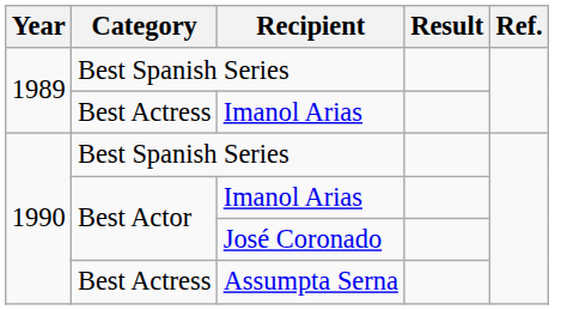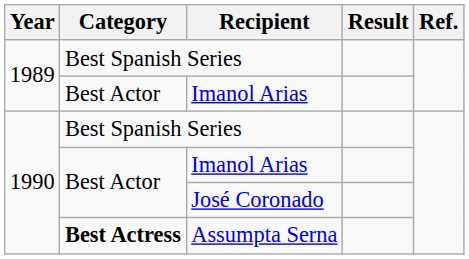 <table class = "wikitable sortable">
 <tr>
 <th>Year</th>
 <th>Category</th>
 <th>Recipient</th>
 <th>Result</th>
 <th>Ref.</th>
 </tr>
 <tr>
 <td rowspan=2>1989</td>
 <td colspan=2>Best Spanish Series</td>
 <td></td>
 <td rowspan=2></td>
 </tr>
 <tr>
-<td>Best Actress</td>
+<td>Best Actor</td>
 <td><a href='#'>Imanol Arias</a></td>
 <td></td>
 </tr>
 <tr>
 <td rowspan=4>1990</td>
 <td colspan=2>Best Spanish Series</td>
 <td></td>
 <td rowspan=4></td>
 </tr>
 <tr>
 <td rowspan=2>Best Actor</td>
 <td><a href='#'>Imanol Arias</a></td>
 <td></td>
 </tr>
 <tr>
 <td><a href='#'>José Coronado</a></td>
 <td></td>
 </tr>
 <tr>
-<td>Best Actress</td>
+<td><strong>Best Actress</strong></td>
 <td><a href='#'>Assumpta Serna</a></td>
 <td></td>
 </tr>
 </table>
